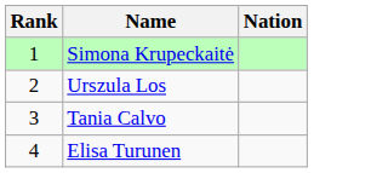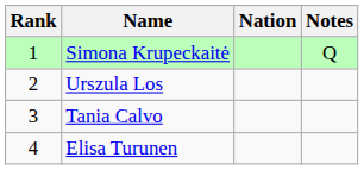 <table class="wikitable sortable" style="text-align:center">
 <tr>
 <th>Rank</th>
 <th>Name</th>
 <th>Nation</th>
+<th>Notes</th>
 </tr>
 <tr bgcolor=bbffbb>
 <td>1</td>
 <td align=left><a href='#'>Simona Krupeckaitė</a></td>
 <td align=left></td>
+<td>Q</td>
 </tr>
 <tr>
 <td>2</td>
 <td align=left><a href='#'>Urszula Los</a></td>
 <td align=left></td>
+<td></td>
 </tr>
 <tr>
 <td>3</td>
 <td align=left><a href='#'>Tania Calvo</a></td>
 <td align=left></td>
+<td></td>
 </tr>
 <tr>
 <td>4</td>
 <td align=left><a href='#'>Elisa Turunen</a></td>
 <td align=left></td>
+<td></td>
 </tr>
 </table>
